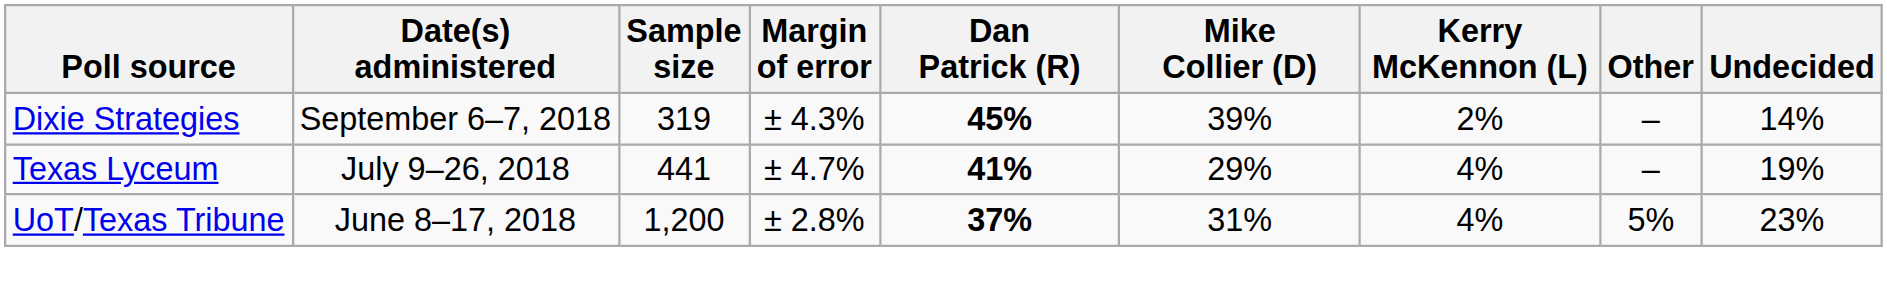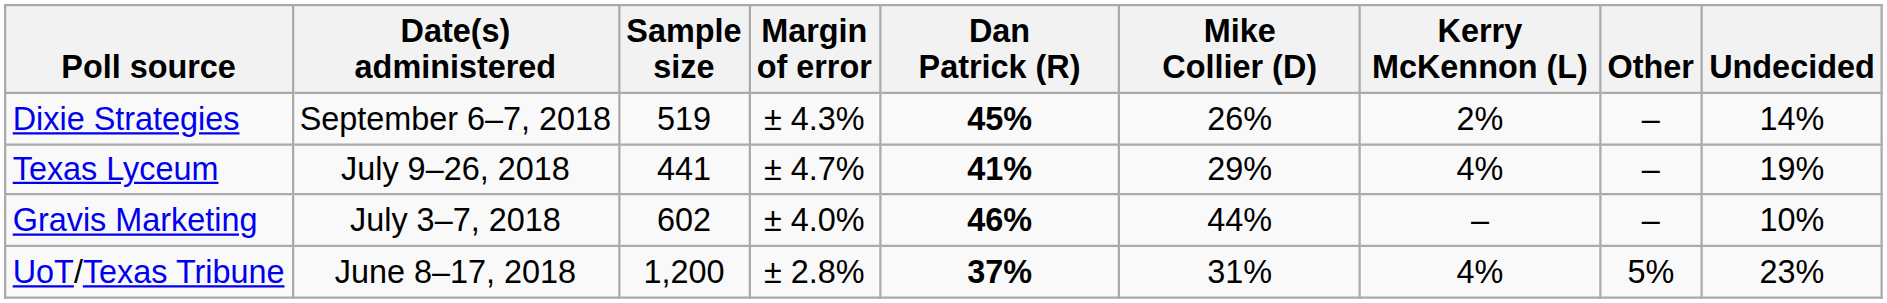 <table class="wikitable" style="font-size:90%;text-align:center;">
 <tr valign=bottom>
 <th>Poll source</th>
 <th>Date(s)<br>administered</th>
 <th>Sample<br>size</th>
 <th>Margin<br>of error</th>
 <th style="width:100px;">Dan<br>Patrick (R)</th>
 <th style="width:100px;">Mike<br>Collier (D)</th>
 <th style="width:100px;">Kerry<br>McKennon (L)</th>
 <th>Other</th>
 <th>Undecided</th>
 </tr>
 <tr>
 <td style="text-align:left;"><a href='#'>Dixie Strategies</a></td>
 <td align=center>September 6–7, 2018</td>
-<td align=center>319</td>
+<td align=center>519</td>
 <td>± 4.3%</td>
 <td><strong>45%</strong></td>
-<td align=center>39%</td>
+<td align=center>26%</td>
 <td align=center>2%</td>
 <td align=center>–</td>
 <td align=center>14%</td>
 </tr>
 <tr>
 <td style="text-align:left;"><a href='#'>Texas Lyceum</a></td>
 <td align=center>July 9–26, 2018</td>
 <td align=center>441</td>
 <td>± 4.7%</td>
 <td><strong>41%</strong></td>
 <td align=center>29%</td>
 <td align=center>4%</td>
 <td align=center>–</td>
 <td align=center>19%</td>
 </tr>
 <tr>
+<td style="text-align:left;"><a href='#'>Gravis Marketing</a></td>
+<td align=center>July 3–7, 2018</td>
+<td align=center>602</td>
+<td>± 4.0%</td>
+<td><strong>46%</strong></td>
+<td align=center>44%</td>
+<td align=center>–</td>
+<td align=center>–</td>
+<td align=center>10%</td>
+</tr>
+<tr>
 <td style="text-align:left;"><a href='#'>UoT</a>/<a href='#'>Texas Tribune</a></td>
 <td align=center>June 8–17, 2018</td>
 <td align=center>1,200</td>
 <td>± 2.8%</td>
 <td><strong>37%</strong></td>
 <td align=center>31%</td>
 <td align=center>4%</td>
 <td align=center>5%</td>
 <td align=center>23%</td>
 </tr>
 </table>
